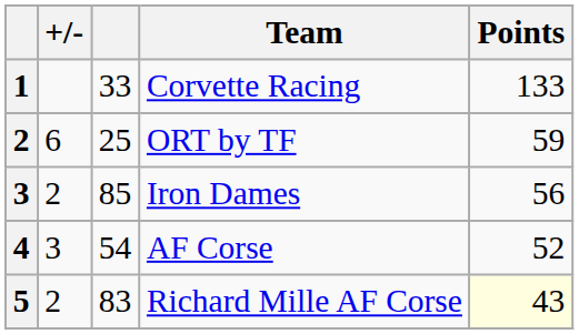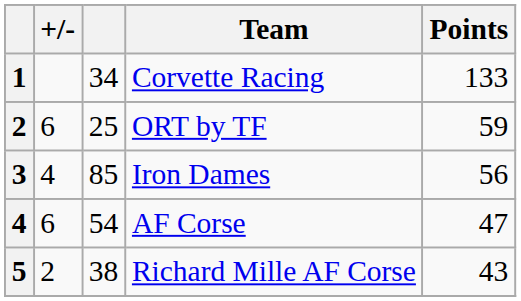 <table class="wikitable" style="font-size:95%;">
 <tr>
 <th scope="col"></th>
 <th scope="col">+/-</th>
 <th scope="col"></th>
 <th scope="col">Team</th>
 <th scope="col">Points</th>
 </tr>
 <tr>
 <th align="center">1</th>
 <td align="left"></td>
-<td align="center">33</td>
+<td align="center">34</td>
 <td> <a href='#'>Corvette Racing</a></td>
 <td align="right">133</td>
 </tr>
 <tr>
 <th align="center">2</th>
 <td align="left"> 6</td>
 <td align="center">25</td>
 <td> <a href='#'>ORT by TF</a></td>
 <td align="right">59</td>
 </tr>
 <tr>
 <th align="center">3</th>
-<td align="left"> 2</td>
+<td align="left"> 4</td>
 <td align="center">85</td>
 <td> <a href='#'>Iron Dames</a></td>
 <td align="right">56</td>
 </tr>
 <tr>
 <th align="center">4</th>
-<td align="left"> 3</td>
+<td align="left"> 6</td>
 <td align="center">54</td>
 <td> <a href='#'>AF Corse</a></td>
-<td align="right">52</td>
+<td align="right">47</td>
 </tr>
 <tr>
 <th align="center">5</th>
 <td align="left"> 2</td>
-<td align="center">83</td>
+<td align="center">38</td>
 <td> <a href='#'>Richard Mille AF Corse</a></td>
-<td align="right" style="background: lightyellow;">43</td>
+<td align="right">43</td>
 </tr>
 <tr>
 </tr>
 </table>
